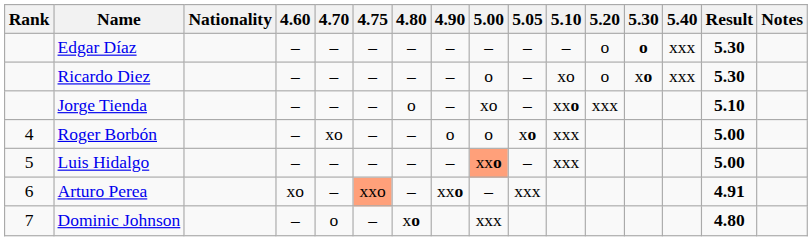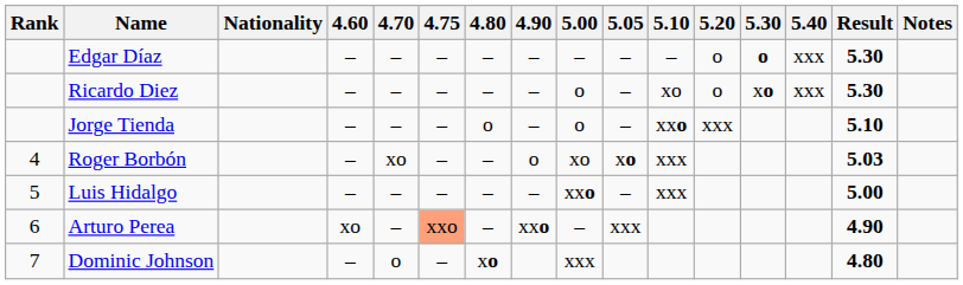 <table class="wikitable sortable" style="text-align:center;font-size:95%">
 <tr>
 <th>Rank</th>
 <th>Name</th>
 <th>Nationality</th>
 <th>4.60</th>
 <th>4.70</th>
 <th>4.75</th>
 <th>4.80</th>
 <th>4.90</th>
 <th>5.00</th>
 <th>5.05</th>
 <th>5.10</th>
 <th>5.20</th>
 <th>5.30</th>
 <th>5.40</th>
 <th>Result</th>
 <th>Notes</th>
 </tr>
 <tr>
 <td></td>
 <td align=left><a href='#'>Edgar Díaz</a></td>
 <td align=left></td>
 <td>–</td>
 <td>–</td>
 <td>–</td>
 <td>–</td>
 <td>–</td>
 <td>–</td>
 <td>–</td>
 <td>–</td>
 <td>o</td>
 <td><strong>o</strong></td>
 <td>xxx</td>
 <td><strong>5.30</strong></td>
 <td></td>
 </tr>
 <tr>
 <td></td>
 <td align=left><a href='#'>Ricardo Diez</a></td>
 <td align=left></td>
 <td>–</td>
 <td>–</td>
 <td>–</td>
 <td>–</td>
 <td>–</td>
 <td>o</td>
 <td>–</td>
 <td>xo</td>
 <td>o</td>
 <td>x<strong>o</strong></td>
 <td>xxx</td>
 <td><strong>5.30</strong></td>
 <td></td>
 </tr>
 <tr>
 <td></td>
 <td align=left><a href='#'>Jorge Tienda</a></td>
 <td align=left></td>
 <td>–</td>
 <td>–</td>
 <td>–</td>
 <td>o</td>
 <td>–</td>
-<td>xo</td>
+<td>o</td>
 <td>–</td>
 <td>xx<strong>o</strong></td>
 <td>xxx</td>
 <td></td>
 <td></td>
 <td><strong>5.10</strong></td>
 <td></td>
 </tr>
 <tr>
 <td>4</td>
 <td align=left><a href='#'>Roger Borbón</a></td>
 <td align=left></td>
 <td>–</td>
 <td>xo</td>
 <td>–</td>
 <td>–</td>
 <td>o</td>
-<td>o</td>
+<td>xo</td>
 <td>x<strong>o</strong></td>
 <td>xxx</td>
 <td></td>
 <td></td>
 <td></td>
-<td><strong>5.00</strong></td>
+<td><strong>5.03</strong></td>
 <td></td>
 </tr>
 <tr>
 <td>5</td>
 <td align=left><a href='#'>Luis Hidalgo</a></td>
 <td align=left></td>
 <td>–</td>
 <td>–</td>
 <td>–</td>
 <td>–</td>
 <td>–</td>
-<td style="background: lightsalmon;">xx<strong>o</strong></td>
+<td>xx<strong>o</strong></td>
 <td>–</td>
 <td>xxx</td>
 <td></td>
 <td></td>
 <td></td>
 <td><strong>5.00</strong></td>
 <td></td>
 </tr>
 <tr>
 <td>6</td>
 <td align=left><a href='#'>Arturo Perea</a></td>
 <td align=left></td>
 <td>xo</td>
 <td>–</td>
 <td style="background: lightsalmon;">xxo</td>
 <td>–</td>
 <td>xx<strong>o</strong></td>
 <td>–</td>
 <td>xxx</td>
 <td></td>
 <td></td>
 <td></td>
 <td></td>
-<td><strong>4.91</strong></td>
+<td><strong>4.90</strong></td>
 <td></td>
 </tr>
 <tr>
 <td>7</td>
 <td align=left><a href='#'>Dominic Johnson</a></td>
 <td align=left></td>
 <td>–</td>
 <td>o</td>
 <td>–</td>
 <td>x<strong>o</strong></td>
 <td></td>
 <td>xxx</td>
 <td></td>
 <td></td>
 <td></td>
 <td></td>
 <td></td>
 <td><strong>4.80</strong></td>
 <td></td>
 </tr>
 </table>
